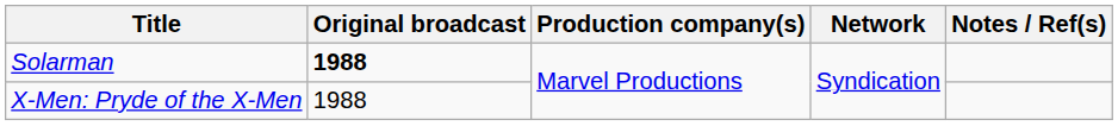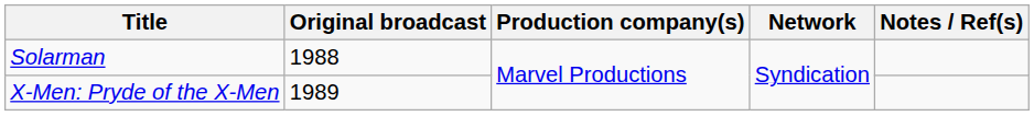 <table class="wikitable plainrowheaders" style="text-align: left">
 <tr>
 <th>Title</th>
 <th>Original broadcast</th>
 <th>Production company(s)</th>
 <th>Network</th>
 <th>Notes / Ref(s)</th>
 </tr>
 <tr>
 <td><em><a href='#'>Solarman</a></em></td>
-<td><strong>1988</strong></td>
+<td>1988</td>
 <td rowspan="2"><a href='#'>Marvel Productions</a></td>
 <td rowspan="2"><a href='#'>Syndication</a></td>
 <td></td>
 </tr>
 <tr>
 <td><em><a href='#'>X-Men: Pryde of the X-Men</a></em></td>
-<td>1988</td>
+<td>1989</td>
 <td></td>
 </tr>
 </table>
